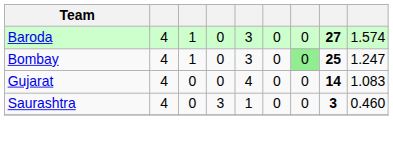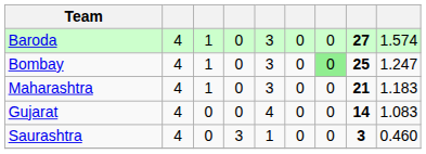 <table class="wikitable" style="text-align:center">
 <tr>
 <th style="width:160px">Team</th>
 <th style="width:25px"></th>
 <th style="width:25px"></th>
 <th style="width:25px"></th>
 <th style="width:25px"></th>
 <th style="width:25px"></th>
 <th style="width:25px"></th>
 <th style="width:25px"></th>
 <th style="width:25px;"></th>
 </tr>
 <tr style="background:#cfc;">
 <td style="text-align:left"><a href='#'>Baroda</a></td>
 <td>4</td>
 <td>1</td>
 <td>0</td>
 <td>3</td>
 <td>0</td>
 <td>0</td>
 <td><strong>27</strong></td>
 <td>1.574</td>
 </tr>
 <tr>
 <td style="text-align:left"><a href='#'>Bombay</a></td>
 <td>4</td>
 <td>1</td>
 <td>0</td>
 <td>3</td>
 <td>0</td>
 <td style="background: lightgreen;">0</td>
 <td><strong>25</strong></td>
 <td>1.247</td>
 </tr>
 <tr>
+<td style="text-align:left"><a href='#'>Maharashtra</a></td>
+<td>4</td>
+<td>1</td>
+<td>0</td>
+<td>3</td>
+<td>0</td>
+<td>0</td>
+<td><strong>21</strong></td>
+<td>1.183</td>
+</tr>
+<tr>
 <td style="text-align:left"><a href='#'>Gujarat</a></td>
 <td>4</td>
 <td>0</td>
 <td>0</td>
 <td>4</td>
 <td>0</td>
 <td>0</td>
 <td><strong>14</strong></td>
 <td>1.083</td>
 </tr>
 <tr>
 <td style="text-align:left"><a href='#'>Saurashtra</a></td>
 <td>4</td>
 <td>0</td>
 <td>3</td>
 <td>1</td>
 <td>0</td>
 <td>0</td>
 <td><strong>3</strong></td>
 <td>0.460</td>
 </tr>
 <tr>
 </tr>
 </table>
